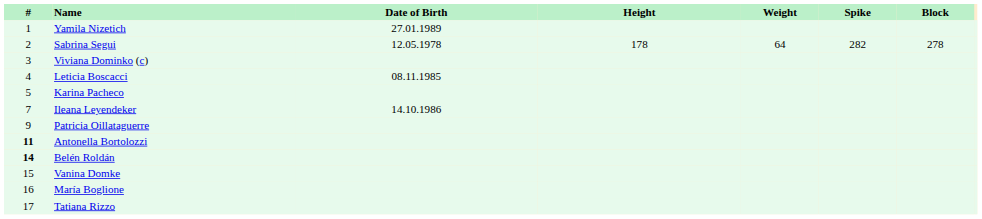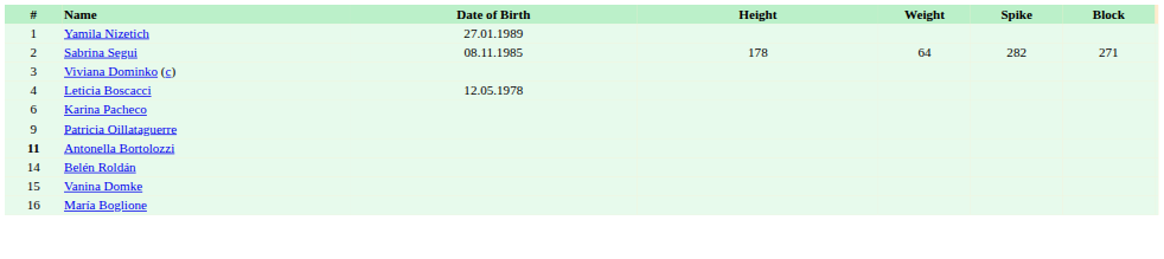 <table border=0 cellpadding=2 cellspacing=0  |- bgcolor=#FFECCE style="text-align:center; font-size:90%;" width=100%>
 <tr bgcolor=#BBF0C9>
 <th width=5%>#</th>
 <th width=25% align=left>Name</th>
 <th width=25%>Date of Birth</th>
 <th width=21%>Height</th>
 <th width=8%>Weight</th>
 <th width=8%>Spike</th>
 <th width=8%>Block</th>
 </tr>
 <tr bgcolor=#E7FAEC>
 <td>1</td>
 <td align=left><a href='#'>Yamila Nizetich</a></td>
 <td>27.01.1989</td>
 <td></td>
 <td></td>
 <td></td>
 <td></td>
 <td></td>
 </tr>
 <tr bgcolor=#E7FAEC>
 <td>2</td>
 <td align=left><a href='#'>Sabrina Segui</a></td>
-<td>12.05.1978</td>
+<td>08.11.1985</td>
 <td>178</td>
 <td>64</td>
 <td>282</td>
-<td>278</td>
+<td>271</td>
 <td></td>
 </tr>
 <tr bgcolor=#E7FAEC>
 <td>3</td>
 <td align=left><a href='#'>Viviana Dominko</a> (<a href='#'>c</a>)</td>
 <td></td>
 <td></td>
 <td></td>
 <td></td>
 <td></td>
 <td></td>
 </tr>
 <tr bgcolor=#E7FAEC>
 <td>4</td>
 <td align=left><a href='#'>Leticia Boscacci</a></td>
-<td>08.11.1985</td>
+<td>12.05.1978</td>
 <td></td>
 <td></td>
 <td></td>
 <td></td>
 <td></td>
 </tr>
 <tr bgcolor=#E7FAEC>
-<td>5</td>
+<td>6</td>
 <td align=left><a href='#'>Karina Pacheco</a></td>
 <td></td>
-<td></td>
-<td></td>
-<td></td>
-<td></td>
-<td></td>
-</tr>
-<tr bgcolor=#E7FAEC>
-<td>7</td>
-<td align=left><a href='#'>Ileana Leyendeker</a></td>
-<td>14.10.1986</td>
 <td></td>
 <td></td>
 <td></td>
 <td></td>
 <td></td>
 </tr>
 <tr bgcolor=#E7FAEC>
 <td>9</td>
 <td align=left><a href='#'>Patricia Oillataguerre</a></td>
 <td></td>
 <td></td>
 <td></td>
 <td></td>
 <td></td>
 <td></td>
 </tr>
 <tr bgcolor=#E7FAEC>
 <td><strong>11</strong></td>
 <td align=left><a href='#'>Antonella Bortolozzi</a></td>
 <td></td>
 <td></td>
 <td></td>
 <td></td>
 <td></td>
 <td></td>
 </tr>
 <tr bgcolor=#E7FAEC>
-<td><strong>14</strong></td>
+<td>14</td>
 <td align=left><a href='#'>Belén Roldán</a></td>
 <td></td>
 <td></td>
 <td></td>
 <td></td>
 <td></td>
 <td></td>
 </tr>
 <tr bgcolor=#E7FAEC>
 <td>15</td>
 <td align=left><a href='#'>Vanina Domke</a></td>
 <td></td>
 <td></td>
 <td></td>
 <td></td>
 <td></td>
 <td></td>
 </tr>
 <tr bgcolor=#E7FAEC>
 <td>16</td>
 <td align=left><a href='#'>María Boglione</a></td>
 <td></td>
 <td></td>
 <td></td>
 <td></td>
 <td></td>
 <td></td>
 </tr>
-<tr bgcolor=#E7FAEC>
-<td>17</td>
-<td align=left><a href='#'>Tatiana Rizzo</a></td>
-<td></td>
-<td></td>
-<td></td>
-<td></td>
-<td></td>
-<td></td>
-</tr>
 </table>
